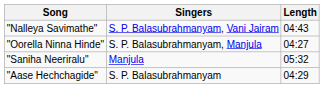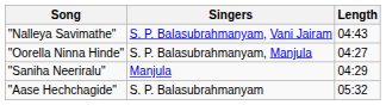 <table class="wikitable" style="font-size:95%;">
 <tr>
 <th>Song</th>
 <th>Singers</th>
 <th>Length</th>
 </tr>
 <tr>
 <td>"Nalleya Savimathe"</td>
 <td><a href='#'>S. P. Balasubrahmanyam</a>, <a href='#'>Vani Jairam</a></td>
 <td>04:43</td>
 </tr>
 <tr>
 <td>"Oorella Ninna Hinde"</td>
 <td>S. P. Balasubrahmanyam, <a href='#'>Manjula</a></td>
 <td>04:27</td>
 </tr>
 <tr>
 <td>"Saniha Neeriralu"</td>
 <td><a href='#'>Manjula</a></td>
-<td>05:32</td>
+<td>04:29</td>
 </tr>
 <tr>
 <td>"Aase Hechchagide"</td>
 <td>S. P. Balasubrahmanyam</td>
-<td>04:29</td>
+<td>05:32</td>
 </tr>
 </table>
